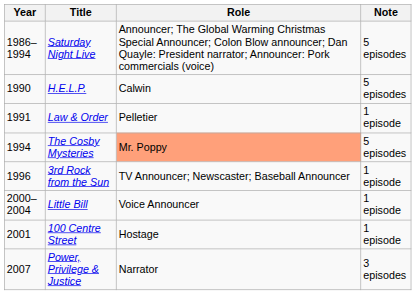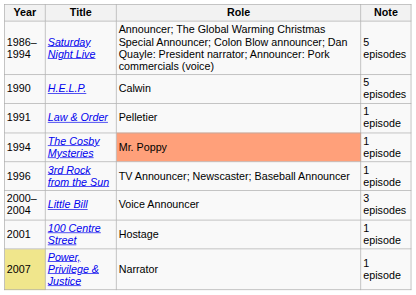 <table class="wikitable">
 <tr>
 <th>Year</th>
 <th>Title</th>
 <th>Role</th>
 <th>Note</th>
 </tr>
 <tr>
 <td>1986–1994</td>
 <td><em><a href='#'>Saturday Night Live</a></em></td>
 <td>Announcer; The Global Warming Christmas Special Announcer; Colon Blow announcer; Dan Quayle: President narrator; Announcer: Pork commercials (voice)</td>
 <td>5 episodes</td>
 </tr>
 <tr>
 <td>1990</td>
 <td><em><a href='#'>H.E.L.P.</a></em></td>
 <td>Calwin</td>
 <td>5 episodes</td>
 </tr>
 <tr>
 <td>1991</td>
 <td><em><a href='#'>Law & Order</a></em></td>
 <td>Pelletier</td>
 <td>1 episode</td>
 </tr>
 <tr>
 <td>1994</td>
 <td><em><a href='#'>The Cosby Mysteries</a></em></td>
 <td style="background: lightsalmon;">Mr. Poppy</td>
-<td>5 episodes</td>
+<td>1 episode</td>
 </tr>
 <tr>
 <td>1996</td>
 <td><em><a href='#'>3rd Rock from the Sun</a></em></td>
 <td>TV Announcer; Newscaster; Baseball Announcer</td>
 <td>1 episode</td>
 </tr>
 <tr>
 <td>2000–2004</td>
 <td><em><a href='#'>Little Bill</a></em></td>
 <td>Voice Announcer</td>
-<td>1 episode</td>
+<td>3 episodes</td>
 </tr>
 <tr>
 <td>2001</td>
 <td><em><a href='#'>100 Centre Street</a></em></td>
 <td>Hostage</td>
 <td>1 episode</td>
 </tr>
 <tr>
-<td>2007</td>
+<td style="background: khaki;">2007</td>
 <td><em><a href='#'>Power, Privilege & Justice</a></em></td>
 <td>Narrator</td>
-<td>3 episodes</td>
+<td>1 episode</td>
 </tr>
 </table>
